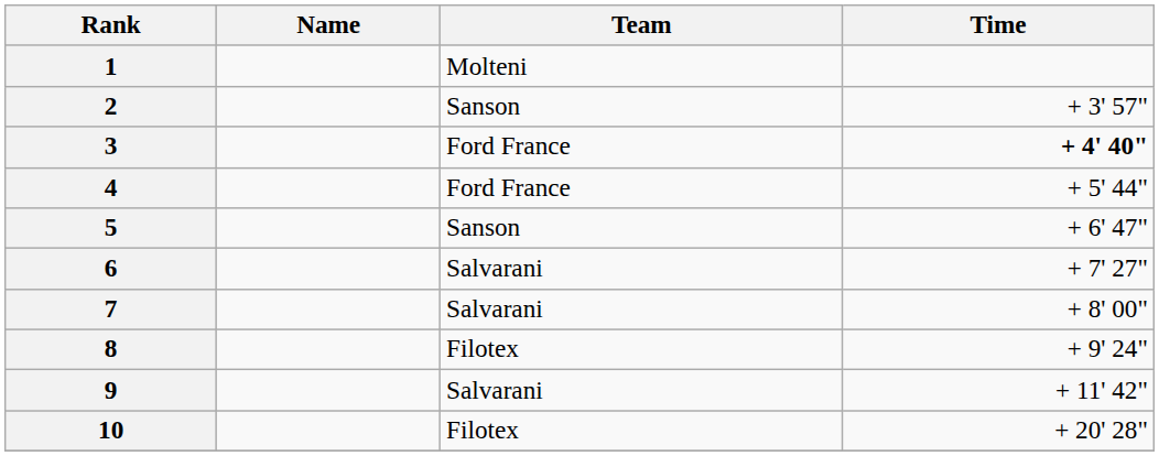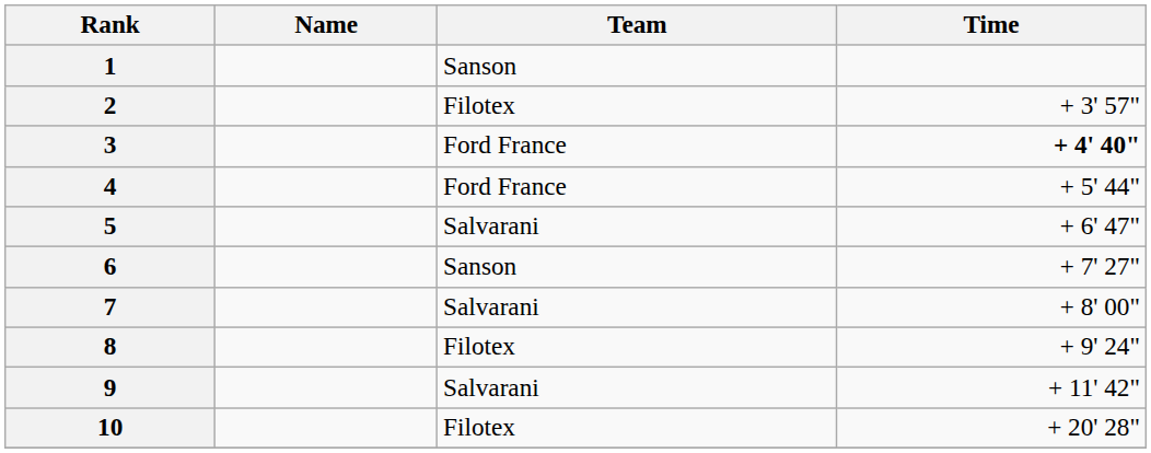 <table class="wikitable" style="width:45em;margin-bottom:0;">
 <tr>
 <th>Rank</th>
 <th>Name</th>
 <th>Team</th>
 <th>Time</th>
 </tr>
 <tr>
 <th style="text-align:center">1</th>
 <td> </td>
-<td>Molteni</td>
+<td>Sanson</td>
 <td align="right"></td>
 </tr>
 <tr>
 <th style="text-align:center">2</th>
 <td></td>
-<td>Sanson</td>
+<td>Filotex</td>
 <td align="right">+ 3' 57"</td>
 </tr>
 <tr>
 <th style="text-align:center">3</th>
 <td></td>
 <td>Ford France</td>
 <td align="right"><strong>+ 4' 40"</strong></td>
 </tr>
 <tr>
 <th style="text-align:center">4</th>
 <td></td>
 <td>Ford France</td>
 <td align="right">+ 5' 44"</td>
 </tr>
 <tr>
 <th style="text-align:center">5</th>
 <td></td>
-<td>Sanson</td>
+<td>Salvarani</td>
 <td align="right">+ 6' 47"</td>
 </tr>
 <tr>
 <th style="text-align:center">6</th>
 <td></td>
-<td>Salvarani</td>
+<td>Sanson</td>
 <td align="right">+ 7' 27"</td>
 </tr>
 <tr>
 <th style="text-align:center">7</th>
 <td></td>
 <td>Salvarani</td>
 <td align="right">+ 8' 00"</td>
 </tr>
 <tr>
 <th style="text-align:center">8</th>
 <td></td>
 <td>Filotex</td>
 <td align="right">+ 9' 24"</td>
 </tr>
 <tr>
 <th style="text-align:center">9</th>
 <td></td>
 <td>Salvarani</td>
 <td align="right">+ 11' 42"</td>
 </tr>
 <tr>
 <th style="text-align:center">10</th>
 <td></td>
 <td>Filotex</td>
 <td align="right">+ 20' 28"</td>
 </tr>
 <tr>
 </tr>
 </table>
